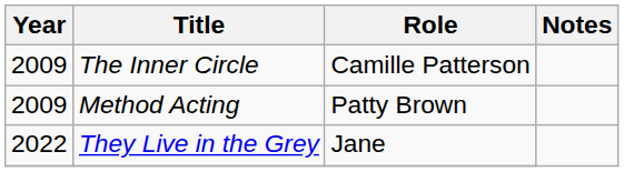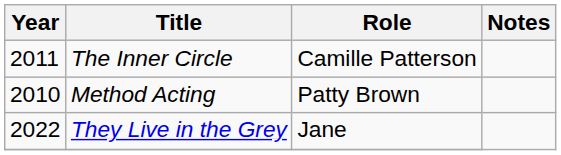 <table class="wikitable sortable">
 <tr>
 <th>Year</th>
 <th>Title</th>
 <th>Role</th>
 <th class="unsortable">Notes</th>
 </tr>
 <tr>
-<td>2009</td>
+<td>2011</td>
 <td><em>The Inner Circle</em></td>
 <td>Camille Patterson</td>
 <td></td>
 </tr>
 <tr>
-<td>2009</td>
+<td>2010</td>
 <td><em>Method Acting</em></td>
 <td>Patty Brown</td>
 <td></td>
 </tr>
 <tr>
 <td>2022</td>
 <td><em><a href='#'>They Live in the Grey</a></em></td>
 <td>Jane</td>
 </tr>
 <tr>
 </tr>
 </table>
